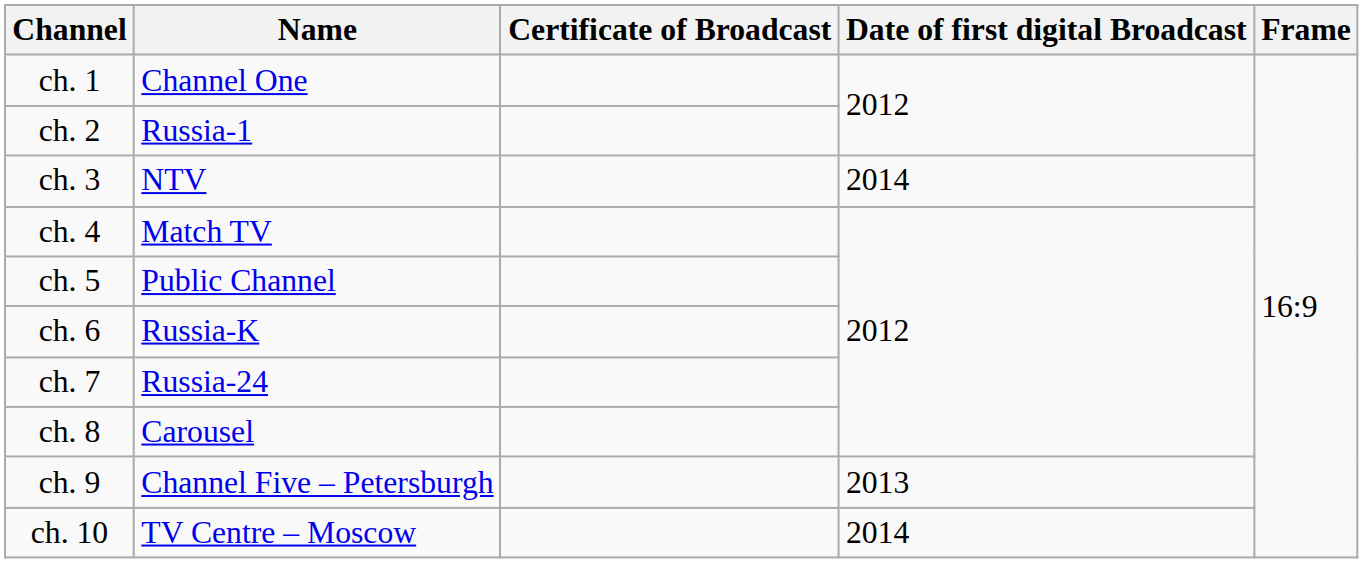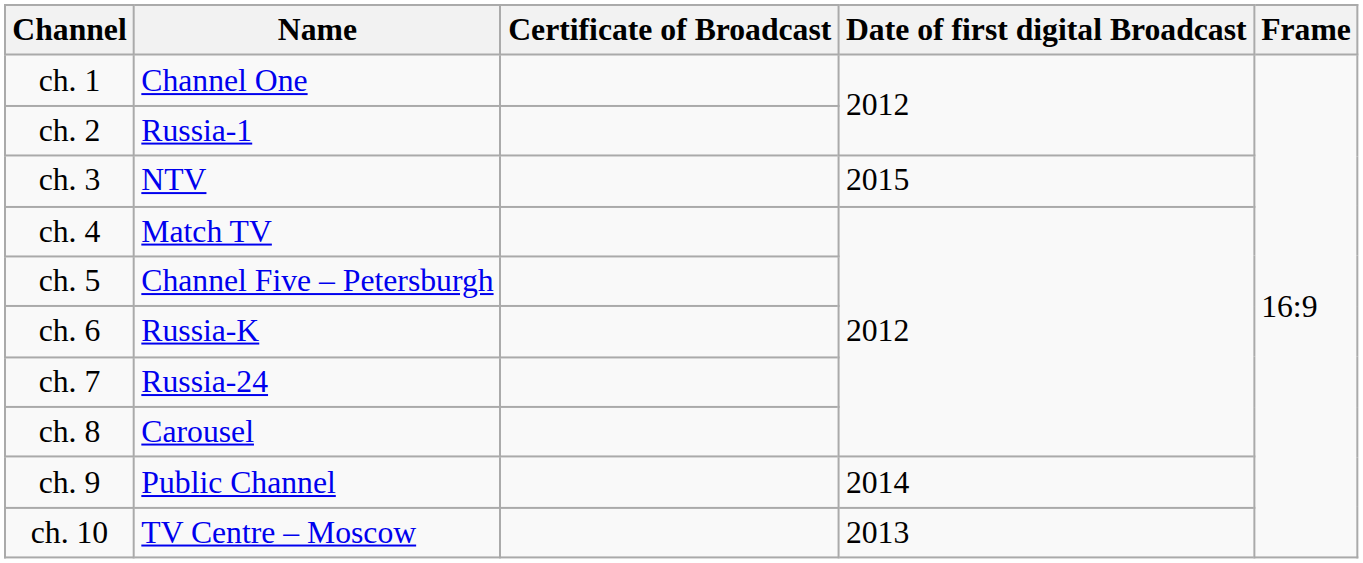 <table class = "wikitable plainrowheaders">
 <tr>
 <th>Channel</th>
 <th>Name</th>
 <th>Certificate of Broadcast</th>
 <th>Date of first digital Broadcast</th>
 <th>Frame</th>
 </tr>
 <tr>
 <td align="center">ch. 1</td>
 <td><a href='#'>Channel One</a></td>
 <td></td>
 <td rowspan="2">2012</td>
 <td rowspan="10">16:9</td>
 </tr>
 <tr>
 <td align="center">ch. 2</td>
 <td><a href='#'>Russia-1</a></td>
 <td></td>
 </tr>
 <tr>
 <td align="center">ch. 3</td>
 <td><a href='#'>NTV</a></td>
 <td></td>
-<td>2014</td>
+<td>2015</td>
 </tr>
 <tr>
 <td align="center">ch. 4</td>
 <td><a href='#'>Match TV</a></td>
 <td></td>
 <td rowspan="5">2012</td>
 </tr>
 <tr>
 <td align="center">ch. 5</td>
-<td><a href='#'>Public Channel</a></td>
+<td><a href='#'>Channel Five – Petersburgh</a></td>
 <td></td>
 </tr>
 <tr>
 <td align="center">ch. 6</td>
 <td><a href='#'>Russia-K</a></td>
 <td></td>
 </tr>
 <tr>
 <td align="center">ch. 7</td>
 <td><a href='#'>Russia-24</a></td>
 <td></td>
 </tr>
 <tr>
 <td align="center">ch. 8</td>
 <td><a href='#'>Carousel</a></td>
 <td></td>
 </tr>
 <tr>
 <td align="center">ch. 9</td>
-<td><a href='#'>Channel Five – Petersburgh</a></td>
+<td><a href='#'>Public Channel</a></td>
 <td></td>
-<td>2013</td>
+<td>2014</td>
 </tr>
 <tr>
 <td align="center">ch. 10</td>
 <td><a href='#'>TV Centre – Moscow</a></td>
 <td></td>
-<td>2014</td>
+<td>2013</td>
 </tr>
 </table>
